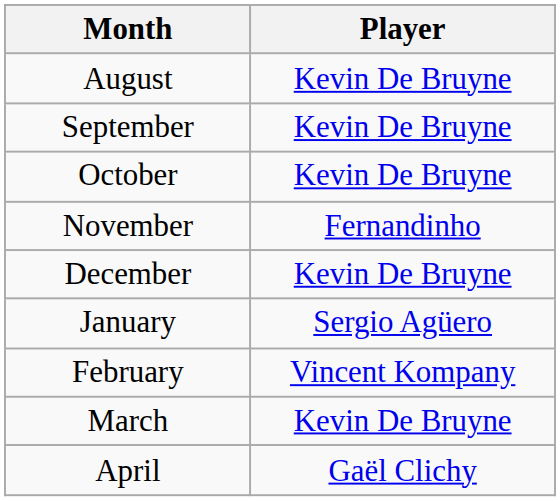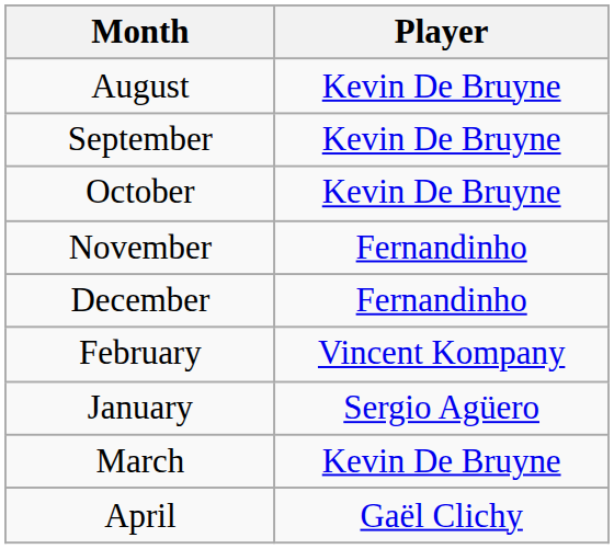 <table class="wikitable">
 <tr>
 <th style="width:120px;">Month</th>
 <th style="width:150px;">Player</th>
 </tr>
 <tr>
 <td style="text-align:center;">August</td>
 <td style="text-align:center;"> <a href='#'>Kevin De Bruyne</a></td>
 </tr>
 <tr>
 <td style="text-align:center;">September </td>
 <td style="text-align:center;"> <a href='#'>Kevin De Bruyne</a></td>
 </tr>
 <tr>
 <td style="text-align:center;">October </td>
 <td style="text-align:center;"> <a href='#'>Kevin De Bruyne</a></td>
 </tr>
 <tr>
 <td style="text-align:center;">November </td>
 <td style="text-align:center;"> <a href='#'>Fernandinho</a></td>
 </tr>
 <tr>
 <td style="text-align:center;">December </td>
-<td style="text-align:center;"> <a href='#'>Kevin De Bruyne</a></td>
+<td style="text-align:center;"> <a href='#'>Fernandinho</a></td>
+</tr>
+<tr>
+<td style="text-align:center;">February</td>
+<td style="text-align:center;"> <a href='#'>Vincent Kompany</a></td>
 </tr>
 <tr>
 <td style="text-align:center;">January </td>
 <td style="text-align:center;"> <a href='#'>Sergio Agüero</a></td>
-</tr>
-<tr>
-<td style="text-align:center;">February</td>
-<td style="text-align:center;"> <a href='#'>Vincent Kompany</a></td>
 </tr>
 <tr>
 <td style="text-align:center;">March</td>
 <td style="text-align:center;"> <a href='#'>Kevin De Bruyne</a></td>
 </tr>
 <tr>
 <td style="text-align:center;">April</td>
 <td style="text-align:center;"> <a href='#'>Gaël Clichy</a></td>
 </tr>
 </table>
